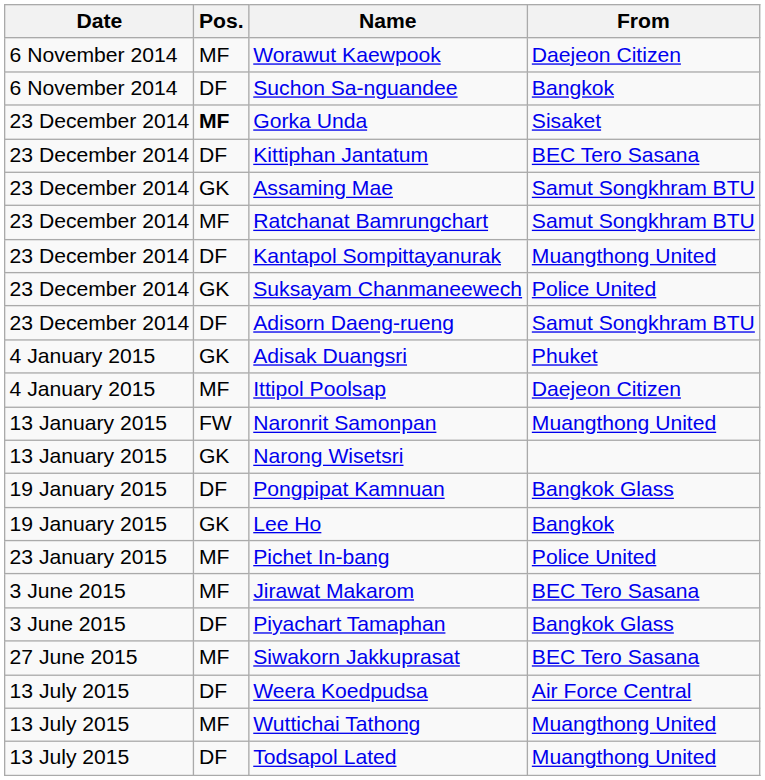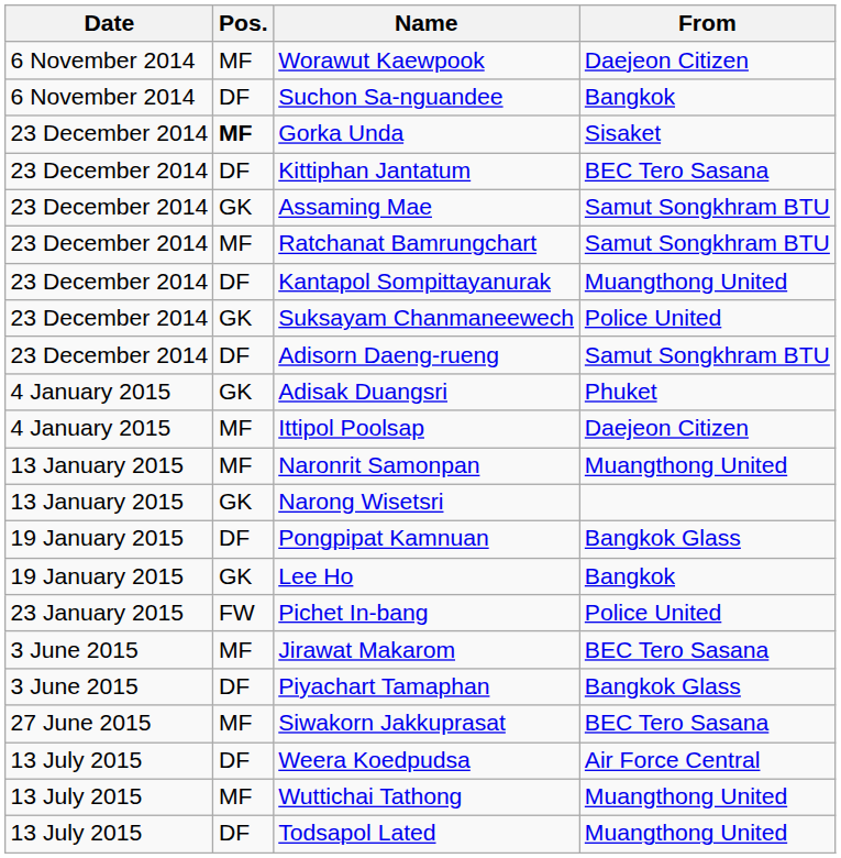 <table class="wikitable">
 <tr>
 <th>Date</th>
 <th>Pos.</th>
 <th>Name</th>
 <th>From</th>
 </tr>
 <tr>
 <td>6 November 2014</td>
 <td>MF</td>
 <td> <a href='#'>Worawut Kaewpook</a></td>
 <td> <a href='#'>Daejeon Citizen</a></td>
 </tr>
 <tr>
 <td>6 November 2014</td>
 <td>DF</td>
 <td> <a href='#'>Suchon Sa-nguandee</a></td>
 <td> <a href='#'>Bangkok</a></td>
 </tr>
 <tr>
 <td>23 December 2014</td>
 <td><strong>MF</strong></td>
 <td> <a href='#'>Gorka Unda</a></td>
 <td> <a href='#'>Sisaket</a></td>
 </tr>
 <tr>
 <td>23 December 2014</td>
 <td>DF</td>
 <td> <a href='#'>Kittiphan Jantatum</a></td>
 <td> <a href='#'>BEC Tero Sasana</a></td>
 </tr>
 <tr>
 <td>23 December 2014</td>
 <td>GK</td>
 <td> <a href='#'>Assaming Mae</a></td>
 <td> <a href='#'>Samut Songkhram BTU</a></td>
 </tr>
 <tr>
 <td>23 December 2014</td>
 <td>MF</td>
 <td> <a href='#'>Ratchanat Bamrungchart</a></td>
 <td> <a href='#'>Samut Songkhram BTU</a></td>
 </tr>
 <tr>
 <td>23 December 2014</td>
 <td>DF</td>
 <td> <a href='#'>Kantapol Sompittayanurak</a></td>
 <td> <a href='#'>Muangthong United</a></td>
 </tr>
 <tr>
 <td>23 December 2014</td>
 <td>GK</td>
 <td> <a href='#'>Suksayam Chanmaneewech</a></td>
 <td> <a href='#'>Police United</a></td>
 </tr>
 <tr>
 <td>23 December 2014</td>
 <td>DF</td>
 <td> <a href='#'>Adisorn Daeng-rueng</a></td>
 <td> <a href='#'>Samut Songkhram BTU</a></td>
 </tr>
 <tr>
 <td>4 January 2015</td>
 <td>GK</td>
 <td> <a href='#'>Adisak Duangsri</a></td>
 <td> <a href='#'>Phuket</a></td>
 </tr>
 <tr>
 <td>4 January 2015</td>
 <td>MF</td>
 <td> <a href='#'>Ittipol Poolsap</a></td>
 <td> <a href='#'>Daejeon Citizen</a></td>
 </tr>
 <tr>
 <td>13 January 2015</td>
-<td>FW</td>
+<td>MF</td>
 <td> <a href='#'>Naronrit Samonpan</a></td>
 <td> <a href='#'>Muangthong United</a></td>
 </tr>
 <tr>
 <td>13 January 2015</td>
 <td>GK</td>
 <td> <a href='#'>Narong Wisetsri</a></td>
 <td></td>
 </tr>
 <tr>
 <td>19 January 2015</td>
 <td>DF</td>
 <td> <a href='#'>Pongpipat Kamnuan</a></td>
 <td> <a href='#'>Bangkok Glass</a></td>
 </tr>
 <tr>
 <td>19 January 2015</td>
 <td>GK</td>
 <td> <a href='#'>Lee Ho</a></td>
 <td> <a href='#'>Bangkok</a></td>
 </tr>
 <tr>
 <td>23 January 2015</td>
-<td>MF</td>
+<td>FW</td>
 <td> <a href='#'>Pichet In-bang</a></td>
 <td> <a href='#'>Police United</a></td>
 </tr>
 <tr>
 <td>3 June 2015</td>
 <td>MF</td>
 <td> <a href='#'>Jirawat Makarom</a></td>
 <td> <a href='#'>BEC Tero Sasana</a></td>
 </tr>
 <tr>
 <td>3 June 2015</td>
 <td>DF</td>
 <td> <a href='#'>Piyachart Tamaphan</a></td>
 <td> <a href='#'>Bangkok Glass</a></td>
 </tr>
 <tr>
 <td>27 June 2015</td>
 <td>MF</td>
 <td> <a href='#'>Siwakorn Jakkuprasat</a></td>
 <td> <a href='#'>BEC Tero Sasana</a></td>
 </tr>
 <tr>
 <td>13 July 2015</td>
 <td>DF</td>
 <td> <a href='#'>Weera Koedpudsa</a></td>
 <td> <a href='#'>Air Force Central</a></td>
 </tr>
 <tr>
 <td>13 July 2015</td>
 <td>MF</td>
 <td> <a href='#'>Wuttichai Tathong</a></td>
 <td> <a href='#'>Muangthong United</a></td>
 </tr>
 <tr>
 <td>13 July 2015</td>
 <td>DF</td>
 <td> <a href='#'>Todsapol Lated</a></td>
 <td> <a href='#'>Muangthong United</a></td>
 </tr>
 <tr>
 </tr>
 </table>
